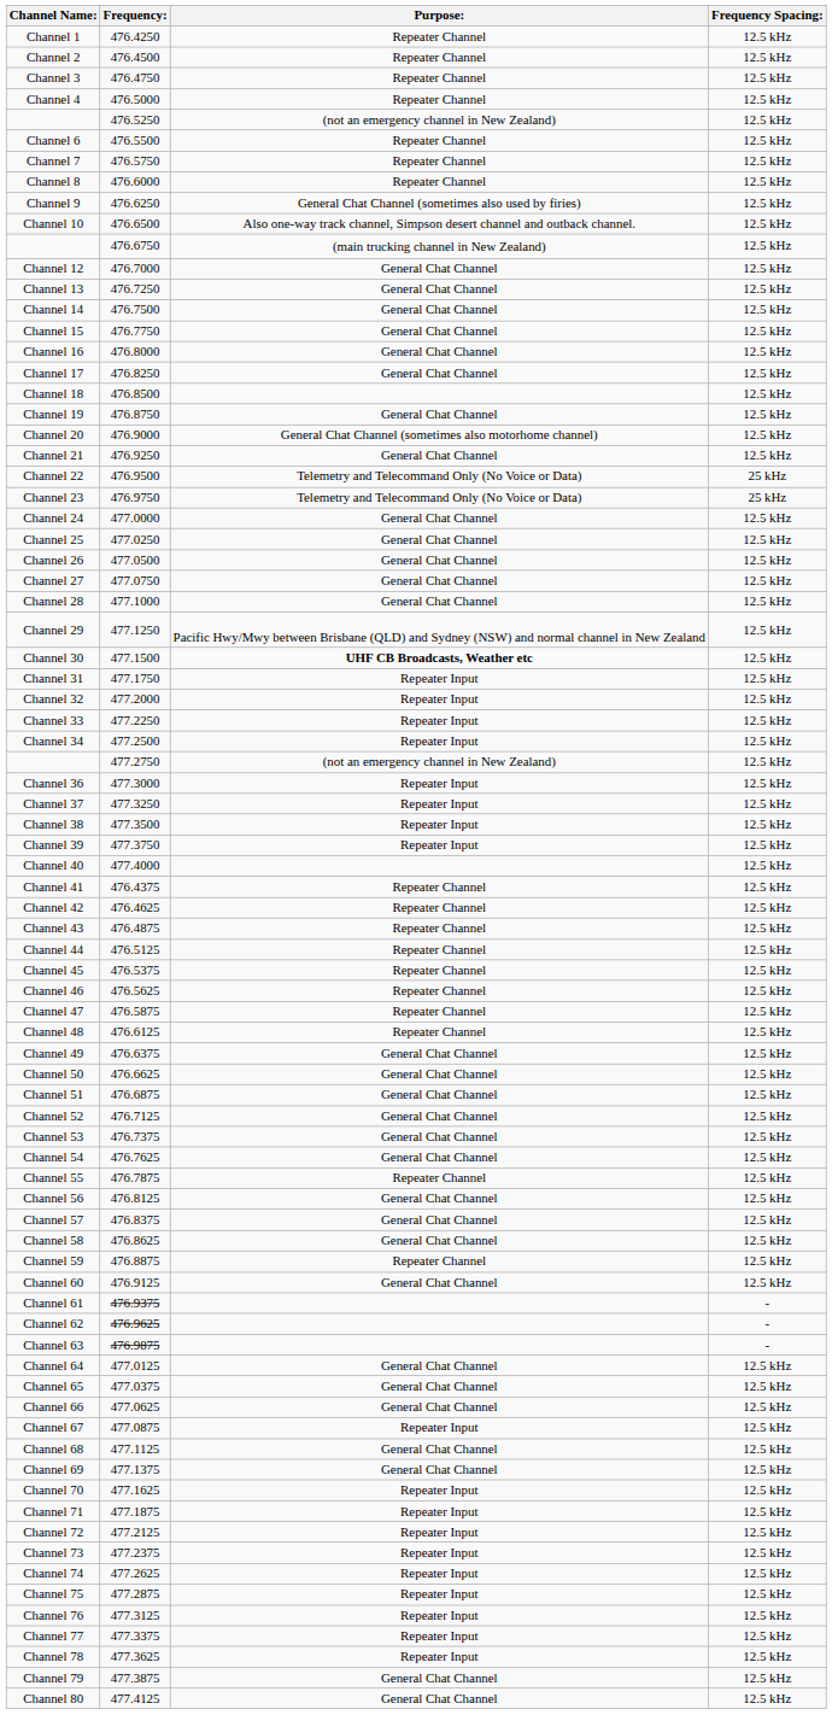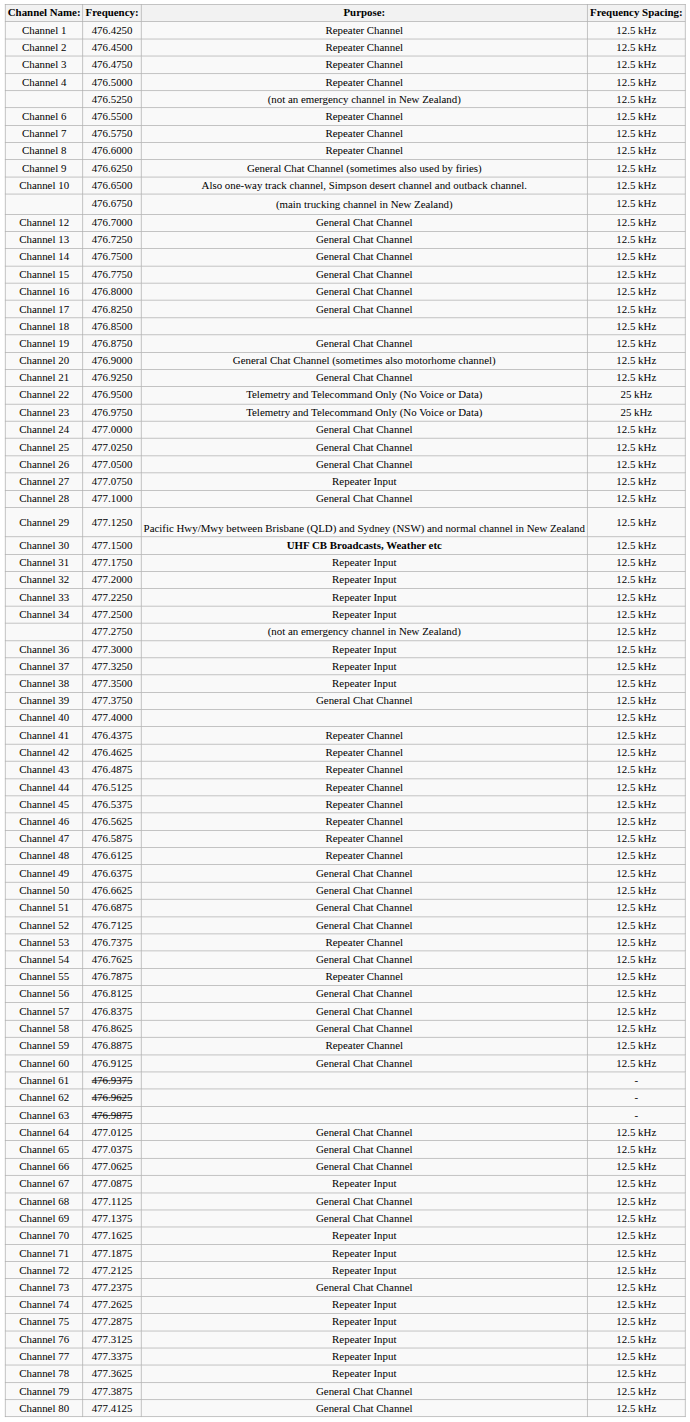 <table class="wikitable sortable" style="text-align:center; margin-left: 1em">
 <tr>
 <th>Channel Name:</th>
 <th>Frequency:</th>
 <th>Purpose:</th>
 <th>Frequency Spacing:</th>
 </tr>
 <tr>
 <td>Channel 1</td>
 <td>476.4250</td>
 <td>Repeater Channel</td>
 <td>12.5 kHz</td>
 </tr>
 <tr>
 <td>Channel 2</td>
 <td>476.4500</td>
 <td>Repeater Channel</td>
 <td>12.5 kHz</td>
 </tr>
 <tr>
 <td>Channel 3</td>
 <td>476.4750</td>
 <td>Repeater Channel</td>
 <td>12.5 kHz</td>
 </tr>
 <tr>
 <td>Channel 4</td>
 <td>476.5000</td>
 <td>Repeater Channel</td>
 <td>12.5 kHz</td>
 </tr>
 <tr>
 <td><strong></strong></td>
 <td>476.5250</td>
 <td> (not an emergency channel in New Zealand)</td>
 <td>12.5 kHz</td>
 </tr>
 <tr>
 <td>Channel 6</td>
 <td>476.5500</td>
 <td>Repeater Channel</td>
 <td>12.5 kHz</td>
 </tr>
 <tr>
 <td>Channel 7</td>
 <td>476.5750</td>
 <td>Repeater Channel</td>
 <td>12.5 kHz</td>
 </tr>
 <tr>
 <td>Channel 8</td>
 <td>476.6000</td>
 <td>Repeater Channel</td>
 <td>12.5 kHz</td>
 </tr>
 <tr>
 <td>Channel 9</td>
 <td>476.6250</td>
 <td>General Chat Channel (sometimes also used by firies)</td>
 <td>12.5 kHz</td>
 </tr>
 <tr>
 <td>Channel 10</td>
 <td>476.6500</td>
 <td> Also one-way track channel, Simpson desert channel and outback channel.</td>
 <td>12.5 kHz</td>
 </tr>
 <tr>
 <td><strong></strong></td>
 <td>476.6750</td>
 <td><big></big> (main trucking channel in New Zealand)</td>
 <td>12.5 kHz</td>
 </tr>
 <tr>
 <td>Channel 12</td>
 <td>476.7000</td>
 <td>General Chat Channel</td>
 <td>12.5 kHz</td>
 </tr>
 <tr>
 <td>Channel 13</td>
 <td>476.7250</td>
 <td>General Chat Channel</td>
 <td>12.5 kHz</td>
 </tr>
 <tr>
 <td>Channel 14</td>
 <td>476.7500</td>
 <td>General Chat Channel</td>
 <td>12.5 kHz</td>
 </tr>
 <tr>
 <td>Channel 15</td>
 <td>476.7750</td>
 <td>General Chat Channel</td>
 <td>12.5 kHz</td>
 </tr>
 <tr>
 <td>Channel 16</td>
 <td>476.8000</td>
 <td>General Chat Channel</td>
 <td>12.5 kHz</td>
 </tr>
 <tr>
 <td>Channel 17</td>
 <td>476.8250</td>
 <td>General Chat Channel</td>
 <td>12.5 kHz</td>
 </tr>
 <tr>
 <td>Channel 18</td>
 <td>476.8500</td>
 <td></td>
 <td>12.5 kHz</td>
 </tr>
 <tr>
 <td>Channel 19</td>
 <td>476.8750</td>
 <td>General Chat Channel</td>
 <td>12.5 kHz</td>
 </tr>
 <tr>
 <td>Channel 20</td>
 <td>476.9000</td>
 <td>General Chat Channel (sometimes also motorhome channel)</td>
 <td>12.5 kHz</td>
 </tr>
 <tr>
 <td>Channel 21</td>
 <td>476.9250</td>
 <td>General Chat Channel</td>
 <td>12.5 kHz</td>
 </tr>
 <tr>
 <td>Channel 22</td>
 <td>476.9500</td>
 <td>Telemetry and Telecommand Only (No Voice or Data)</td>
 <td>25 kHz</td>
 </tr>
 <tr>
 <td>Channel 23</td>
 <td>476.9750</td>
 <td>Telemetry and Telecommand Only (No Voice or Data)</td>
 <td>25 kHz</td>
 </tr>
 <tr>
 <td>Channel 24</td>
 <td>477.0000</td>
 <td>General Chat Channel</td>
 <td>12.5 kHz</td>
 </tr>
 <tr>
 <td>Channel 25</td>
 <td>477.0250</td>
 <td>General Chat Channel</td>
 <td>12.5 kHz</td>
 </tr>
 <tr>
 <td>Channel 26</td>
 <td>477.0500</td>
 <td>General Chat Channel</td>
 <td>12.5 kHz</td>
 </tr>
 <tr>
 <td>Channel 27</td>
 <td>477.0750</td>
-<td>General Chat Channel</td>
+<td>Repeater Input</td>
 <td>12.5 kHz</td>
 </tr>
 <tr>
 <td>Channel 28</td>
 <td>477.1000</td>
 <td>General Chat Channel</td>
 <td>12.5 kHz</td>
 </tr>
 <tr>
 <td>Channel 29</td>
 <td>477.1250</td>
 <td><br>Pacific Hwy/Mwy between Brisbane (QLD) and Sydney (NSW) and normal channel in New Zealand</td>
 <td>12.5 kHz</td>
 </tr>
 <tr>
 <td>Channel 30</td>
 <td>477.1500</td>
 <td><strong>UHF CB Broadcasts, Weather etc</strong></td>
 <td>12.5 kHz</td>
 </tr>
 <tr>
 <td>Channel 31</td>
 <td>477.1750</td>
 <td>Repeater Input</td>
 <td>12.5 kHz</td>
 </tr>
 <tr>
 <td>Channel 32</td>
 <td>477.2000</td>
 <td>Repeater Input</td>
 <td>12.5 kHz</td>
 </tr>
 <tr>
 <td>Channel 33</td>
 <td>477.2250</td>
 <td>Repeater Input</td>
 <td>12.5 kHz</td>
 </tr>
 <tr>
 <td>Channel 34</td>
 <td>477.2500</td>
 <td>Repeater Input</td>
 <td>12.5 kHz</td>
 </tr>
 <tr>
 <td><strong></strong></td>
 <td>477.2750</td>
 <td> (not an emergency channel in New Zealand)</td>
 <td>12.5 kHz</td>
 </tr>
 <tr>
 <td>Channel 36</td>
 <td>477.3000</td>
 <td>Repeater Input</td>
 <td>12.5 kHz</td>
 </tr>
 <tr>
 <td>Channel 37</td>
 <td>477.3250</td>
 <td>Repeater Input</td>
 <td>12.5 kHz</td>
 </tr>
 <tr>
 <td>Channel 38</td>
 <td>477.3500</td>
 <td>Repeater Input</td>
 <td>12.5 kHz</td>
 </tr>
 <tr>
 <td>Channel 39</td>
 <td>477.3750</td>
-<td>Repeater Input</td>
+<td>General Chat Channel</td>
 <td>12.5 kHz</td>
 </tr>
 <tr>
 <td>Channel 40</td>
 <td>477.4000</td>
 <td></td>
 <td>12.5 kHz</td>
 </tr>
 <tr>
 <td>Channel 41</td>
 <td>476.4375</td>
 <td>Repeater Channel</td>
 <td>12.5 kHz</td>
 </tr>
 <tr>
 <td>Channel 42</td>
 <td>476.4625</td>
 <td>Repeater Channel</td>
 <td>12.5 kHz</td>
 </tr>
 <tr>
 <td>Channel 43</td>
 <td>476.4875</td>
 <td>Repeater Channel</td>
 <td>12.5 kHz</td>
 </tr>
 <tr>
 <td>Channel 44</td>
 <td>476.5125</td>
 <td>Repeater Channel</td>
 <td>12.5 kHz</td>
 </tr>
 <tr>
 <td>Channel 45</td>
 <td>476.5375</td>
 <td>Repeater Channel</td>
 <td>12.5 kHz</td>
 </tr>
 <tr>
 <td>Channel 46</td>
 <td>476.5625</td>
 <td>Repeater Channel</td>
 <td>12.5 kHz</td>
 </tr>
 <tr>
 <td>Channel 47</td>
 <td>476.5875</td>
 <td>Repeater Channel</td>
 <td>12.5 kHz</td>
 </tr>
 <tr>
 <td>Channel 48</td>
 <td>476.6125</td>
 <td>Repeater Channel</td>
 <td>12.5 kHz</td>
 </tr>
 <tr>
 <td>Channel 49</td>
 <td>476.6375</td>
 <td>General Chat Channel</td>
 <td>12.5 kHz</td>
 </tr>
 <tr>
 <td>Channel 50</td>
 <td>476.6625</td>
 <td>General Chat Channel</td>
 <td>12.5 kHz</td>
 </tr>
 <tr>
 <td>Channel 51</td>
 <td>476.6875</td>
 <td>General Chat Channel</td>
 <td>12.5 kHz</td>
 </tr>
 <tr>
 <td>Channel 52</td>
 <td>476.7125</td>
 <td>General Chat Channel</td>
 <td>12.5 kHz</td>
 </tr>
 <tr>
 <td>Channel 53</td>
 <td>476.7375</td>
-<td>General Chat Channel</td>
+<td>Repeater Channel</td>
 <td>12.5 kHz</td>
 </tr>
 <tr>
 <td>Channel 54</td>
 <td>476.7625</td>
 <td>General Chat Channel</td>
 <td>12.5 kHz</td>
 </tr>
 <tr>
 <td>Channel 55</td>
 <td>476.7875</td>
 <td>Repeater Channel</td>
 <td>12.5 kHz</td>
 </tr>
 <tr>
 <td>Channel 56</td>
 <td>476.8125</td>
 <td>General Chat Channel</td>
 <td>12.5 kHz</td>
 </tr>
 <tr>
 <td>Channel 57</td>
 <td>476.8375</td>
 <td>General Chat Channel</td>
 <td>12.5 kHz</td>
 </tr>
 <tr>
 <td>Channel 58</td>
 <td>476.8625</td>
 <td>General Chat Channel</td>
 <td>12.5 kHz</td>
 </tr>
 <tr>
 <td>Channel 59</td>
 <td>476.8875</td>
 <td>Repeater Channel</td>
 <td>12.5 kHz</td>
 </tr>
 <tr>
 <td>Channel 60</td>
 <td>476.9125</td>
 <td>General Chat Channel</td>
 <td>12.5 kHz</td>
 </tr>
 <tr>
 <td>Channel 61</td>
 <td><del>476.9375</del></td>
 <td></td>
 <td>-</td>
 </tr>
 <tr>
 <td>Channel 62</td>
 <td><del>476.9625</del></td>
 <td></td>
 <td>-</td>
 </tr>
 <tr>
 <td>Channel 63</td>
 <td><del>476.9875</del></td>
 <td></td>
 <td>-</td>
 </tr>
 <tr>
 <td>Channel 64</td>
 <td>477.0125</td>
 <td>General Chat Channel</td>
 <td>12.5 kHz</td>
 </tr>
 <tr>
 <td>Channel 65</td>
 <td>477.0375</td>
 <td>General Chat Channel</td>
 <td>12.5 kHz</td>
 </tr>
 <tr>
 <td>Channel 66</td>
 <td>477.0625</td>
 <td>General Chat Channel</td>
 <td>12.5 kHz</td>
 </tr>
 <tr>
 <td>Channel 67</td>
 <td>477.0875</td>
 <td>Repeater Input</td>
 <td>12.5 kHz</td>
 </tr>
 <tr>
 <td>Channel 68</td>
 <td>477.1125</td>
 <td>General Chat Channel</td>
 <td>12.5 kHz</td>
 </tr>
 <tr>
 <td>Channel 69</td>
 <td>477.1375</td>
 <td>General Chat Channel</td>
 <td>12.5 kHz</td>
 </tr>
 <tr>
 <td>Channel 70</td>
 <td>477.1625</td>
 <td>Repeater Input</td>
 <td>12.5 kHz</td>
 </tr>
 <tr>
 <td>Channel 71</td>
 <td>477.1875</td>
 <td>Repeater Input</td>
 <td>12.5 kHz</td>
 </tr>
 <tr>
 <td>Channel 72</td>
 <td>477.2125</td>
 <td>Repeater Input</td>
 <td>12.5 kHz</td>
 </tr>
 <tr>
 <td>Channel 73</td>
 <td>477.2375</td>
-<td>Repeater Input</td>
+<td>General Chat Channel</td>
 <td>12.5 kHz</td>
 </tr>
 <tr>
 <td>Channel 74</td>
 <td>477.2625</td>
 <td>Repeater Input</td>
 <td>12.5 kHz</td>
 </tr>
 <tr>
 <td>Channel 75</td>
 <td>477.2875</td>
 <td>Repeater Input</td>
 <td>12.5 kHz</td>
 </tr>
 <tr>
 <td>Channel 76</td>
 <td>477.3125</td>
 <td>Repeater Input</td>
 <td>12.5 kHz</td>
 </tr>
 <tr>
 <td>Channel 77</td>
 <td>477.3375</td>
 <td>Repeater Input</td>
 <td>12.5 kHz</td>
 </tr>
 <tr>
 <td>Channel 78</td>
 <td>477.3625</td>
 <td>Repeater Input</td>
 <td>12.5 kHz</td>
 </tr>
 <tr>
 <td>Channel 79</td>
 <td>477.3875</td>
 <td>General Chat Channel</td>
 <td>12.5 kHz</td>
 </tr>
 <tr>
 <td>Channel 80</td>
 <td>477.4125</td>
 <td>General Chat Channel</td>
 <td>12.5 kHz</td>
 </tr>
 </table>
